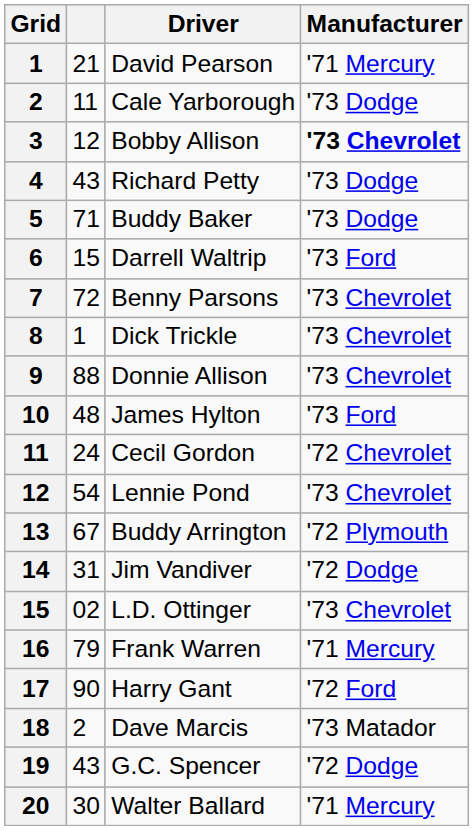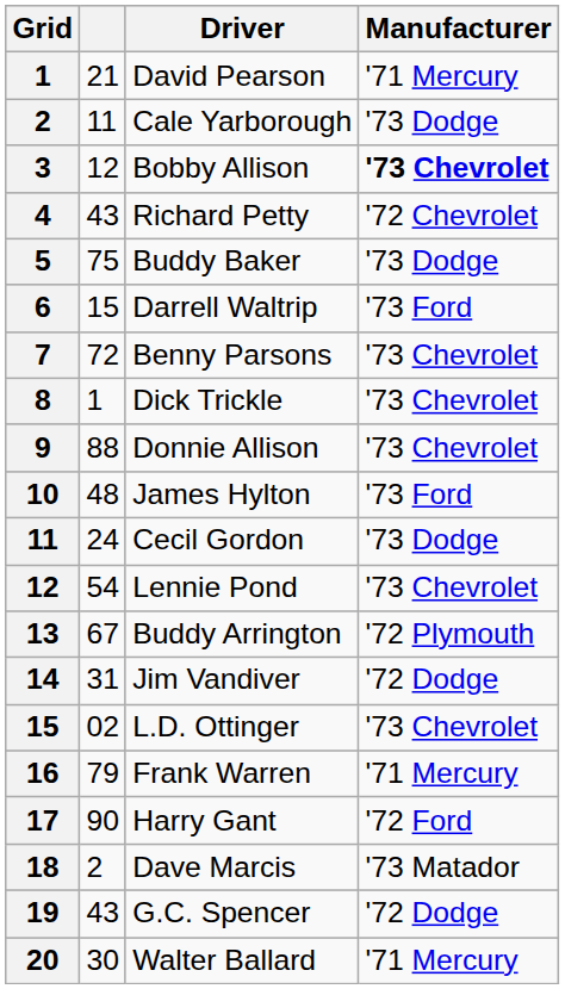 <table class="wikitable">
 <tr>
 <th>Grid</th>
 <th></th>
 <th>Driver</th>
 <th>Manufacturer</th>
 </tr>
 <tr>
 <th>1</th>
 <td>21</td>
 <td>David Pearson</td>
 <td>'71 <a href='#'>Mercury</a></td>
 </tr>
 <tr>
 <th>2</th>
 <td>11</td>
 <td>Cale Yarborough</td>
 <td>'73 <a href='#'>Dodge</a></td>
 </tr>
 <tr>
 <th>3</th>
 <td>12</td>
 <td>Bobby Allison</td>
 <td><strong>'73 <a href='#'>Chevrolet</a></strong></td>
 </tr>
 <tr>
 <th>4</th>
 <td>43</td>
 <td>Richard Petty</td>
-<td>'73 <a href='#'>Dodge</a></td>
+<td>'72 <a href='#'>Chevrolet</a></td>
 </tr>
 <tr>
 <th>5</th>
-<td>71</td>
+<td>75</td>
 <td>Buddy Baker</td>
 <td>'73 <a href='#'>Dodge</a></td>
 </tr>
 <tr>
 <th>6</th>
 <td>15</td>
 <td>Darrell Waltrip</td>
 <td>'73 <a href='#'>Ford</a></td>
 </tr>
 <tr>
 <th>7</th>
 <td>72</td>
 <td>Benny Parsons</td>
 <td>'73 <a href='#'>Chevrolet</a></td>
 </tr>
 <tr>
 <th>8</th>
 <td>1</td>
 <td>Dick Trickle</td>
 <td>'73 <a href='#'>Chevrolet</a></td>
 </tr>
 <tr>
 <th>9</th>
 <td>88</td>
 <td>Donnie Allison</td>
 <td>'73 <a href='#'>Chevrolet</a></td>
 </tr>
 <tr>
 <th>10</th>
 <td>48</td>
 <td>James Hylton</td>
 <td>'73 <a href='#'>Ford</a></td>
 </tr>
 <tr>
 <th>11</th>
 <td>24</td>
 <td>Cecil Gordon</td>
-<td>'72 <a href='#'>Chevrolet</a></td>
+<td>'73 <a href='#'>Dodge</a></td>
 </tr>
 <tr>
 <th>12</th>
 <td>54</td>
 <td>Lennie Pond</td>
 <td>'73 <a href='#'>Chevrolet</a></td>
 </tr>
 <tr>
 <th>13</th>
 <td>67</td>
 <td>Buddy Arrington</td>
 <td>'72 <a href='#'>Plymouth</a></td>
 </tr>
 <tr>
 <th>14</th>
 <td>31</td>
 <td>Jim Vandiver</td>
 <td>'72 <a href='#'>Dodge</a></td>
 </tr>
 <tr>
 <th>15</th>
 <td>02</td>
 <td>L.D. Ottinger</td>
 <td>'73 <a href='#'>Chevrolet</a></td>
 </tr>
 <tr>
 <th>16</th>
 <td>79</td>
 <td>Frank Warren</td>
 <td>'71 <a href='#'>Mercury</a></td>
 </tr>
 <tr>
 <th>17</th>
 <td>90</td>
 <td>Harry Gant</td>
 <td>'72 <a href='#'>Ford</a></td>
 </tr>
 <tr>
 <th>18</th>
 <td>2</td>
 <td>Dave Marcis</td>
 <td>'73 Matador</td>
 </tr>
 <tr>
 <th>19</th>
 <td>43</td>
 <td>G.C. Spencer</td>
 <td>'72 <a href='#'>Dodge</a></td>
 </tr>
 <tr>
 <th>20</th>
 <td>30</td>
 <td>Walter Ballard</td>
 <td>'71 <a href='#'>Mercury</a></td>
 </tr>
 </table>
